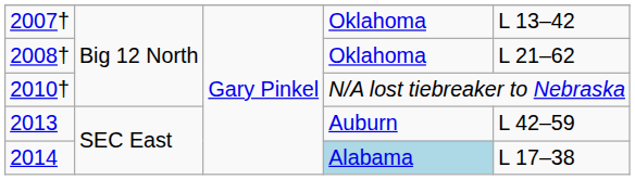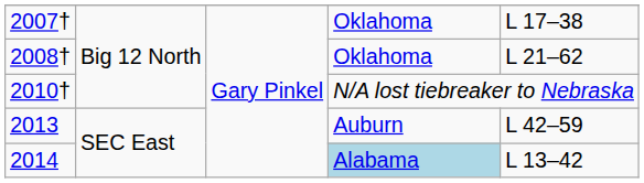 <table class="wikitable">
 <tr>
 </tr>
 <tr>
 <td><a href='#'>2007</a>†</td>
 <td rowspan="3">Big 12 North</td>
 <td rowspan="5"><a href='#'>Gary Pinkel</a></td>
 <td><a href='#'>Oklahoma</a></td>
-<td>L 13–42</td>
+<td>L 17–38</td>
 </tr>
 <tr>
 <td><a href='#'>2008</a>†</td>
 <td><a href='#'>Oklahoma</a></td>
 <td>L 21–62</td>
 </tr>
 <tr>
 <td><a href='#'>2010</a>†</td>
 <td colspan=2><em>N/A lost tiebreaker to <a href='#'>Nebraska</a></em></td>
 </tr>
 <tr>
 <td><a href='#'>2013</a></td>
 <td rowspan="2">SEC East</td>
 <td><a href='#'>Auburn</a></td>
 <td>L 42–59</td>
 </tr>
 <tr>
 <td><a href='#'>2014</a></td>
 <td style="background: lightblue;"><a href='#'>Alabama</a></td>
-<td>L 17–38</td>
+<td>L 13–42</td>
 </tr>
 </table>
